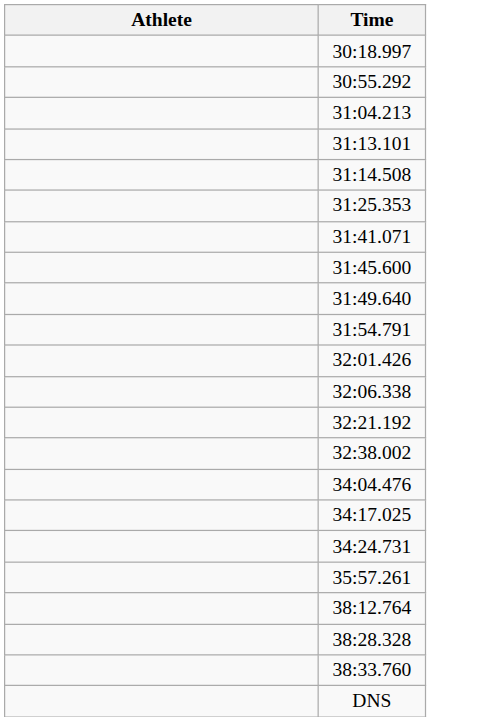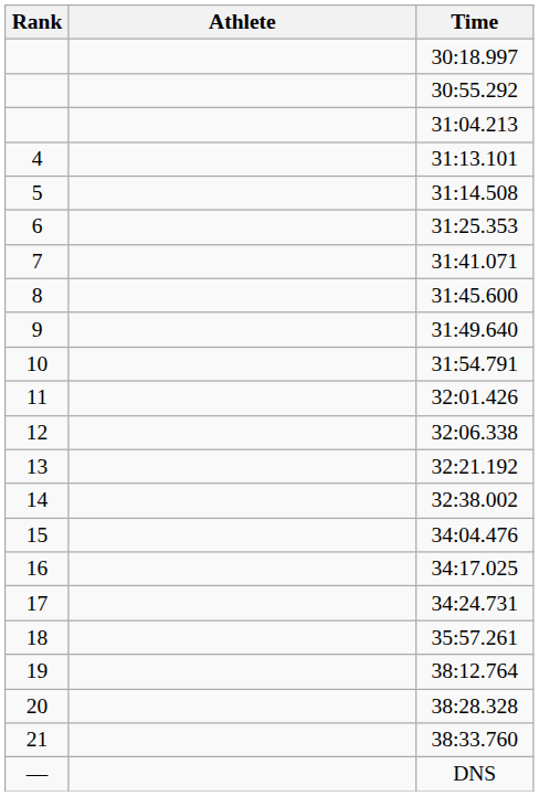 <table class=wikitable style="text-align:center">
 <tr>
+<th width=40>Rank</th>
 <th width=250>Athlete</th>
 <th width=80>Time</th>
 </tr>
 <tr>
+<td></td>
 <td align="left"></td>
 <td>30:18.997</td>
 </tr>
 <tr>
+<td></td>
 <td align="left"></td>
 <td>30:55.292</td>
 </tr>
 <tr>
+<td></td>
 <td align="left"></td>
 <td>31:04.213</td>
 </tr>
 <tr>
+<td>4</td>
 <td align="left"></td>
 <td>31:13.101</td>
 </tr>
 <tr>
+<td>5</td>
 <td align="left"></td>
 <td>31:14.508</td>
 </tr>
 <tr>
+<td>6</td>
 <td align="left"></td>
 <td>31:25.353</td>
 </tr>
 <tr>
+<td>7</td>
 <td align="left"></td>
 <td>31:41.071</td>
 </tr>
 <tr>
+<td>8</td>
 <td align="left"></td>
 <td>31:45.600</td>
 </tr>
 <tr>
+<td>9</td>
 <td align="left"></td>
 <td>31:49.640</td>
 </tr>
 <tr>
+<td>10</td>
 <td align="left"></td>
 <td>31:54.791</td>
 </tr>
 <tr>
+<td>11</td>
 <td align="left"></td>
 <td>32:01.426</td>
 </tr>
 <tr>
+<td>12</td>
 <td align="left"></td>
 <td>32:06.338</td>
 </tr>
 <tr>
+<td>13</td>
 <td align="left"></td>
 <td>32:21.192</td>
 </tr>
 <tr>
+<td>14</td>
 <td align="left"></td>
 <td>32:38.002</td>
 </tr>
 <tr>
+<td>15</td>
 <td align="left"></td>
 <td>34:04.476</td>
 </tr>
 <tr>
+<td>16</td>
 <td align="left"></td>
 <td>34:17.025</td>
 </tr>
 <tr>
+<td>17</td>
 <td align="left"></td>
 <td>34:24.731</td>
 </tr>
 <tr>
+<td>18</td>
 <td align="left"></td>
 <td>35:57.261</td>
 </tr>
 <tr>
+<td>19</td>
 <td align="left"></td>
 <td>38:12.764</td>
 </tr>
 <tr>
+<td>20</td>
 <td align="left"></td>
 <td>38:28.328</td>
 </tr>
 <tr>
+<td>21</td>
 <td align="left"></td>
 <td>38:33.760</td>
 </tr>
 <tr>
+<td>—</td>
 <td align="left"></td>
 <td>DNS</td>
 </tr>
 </table>
